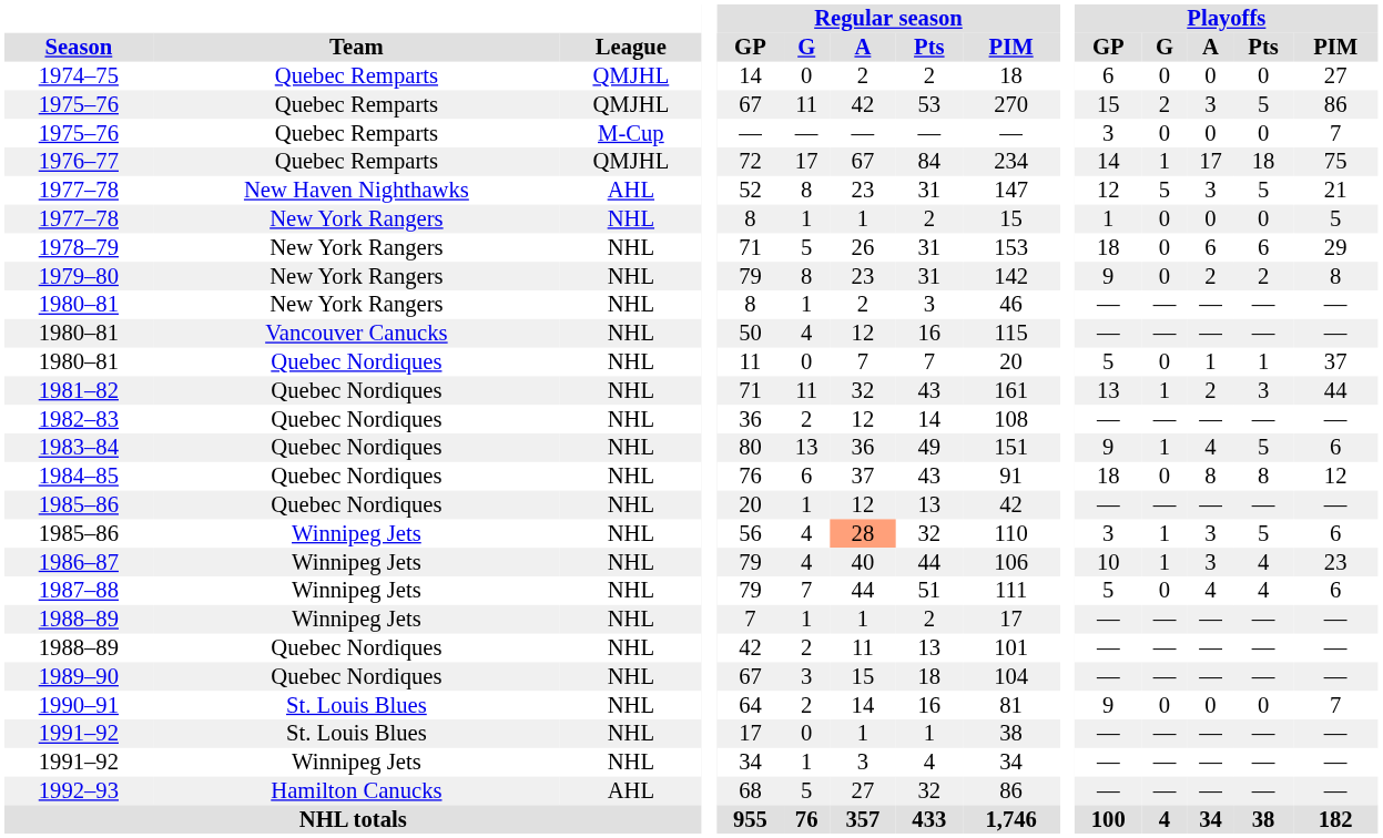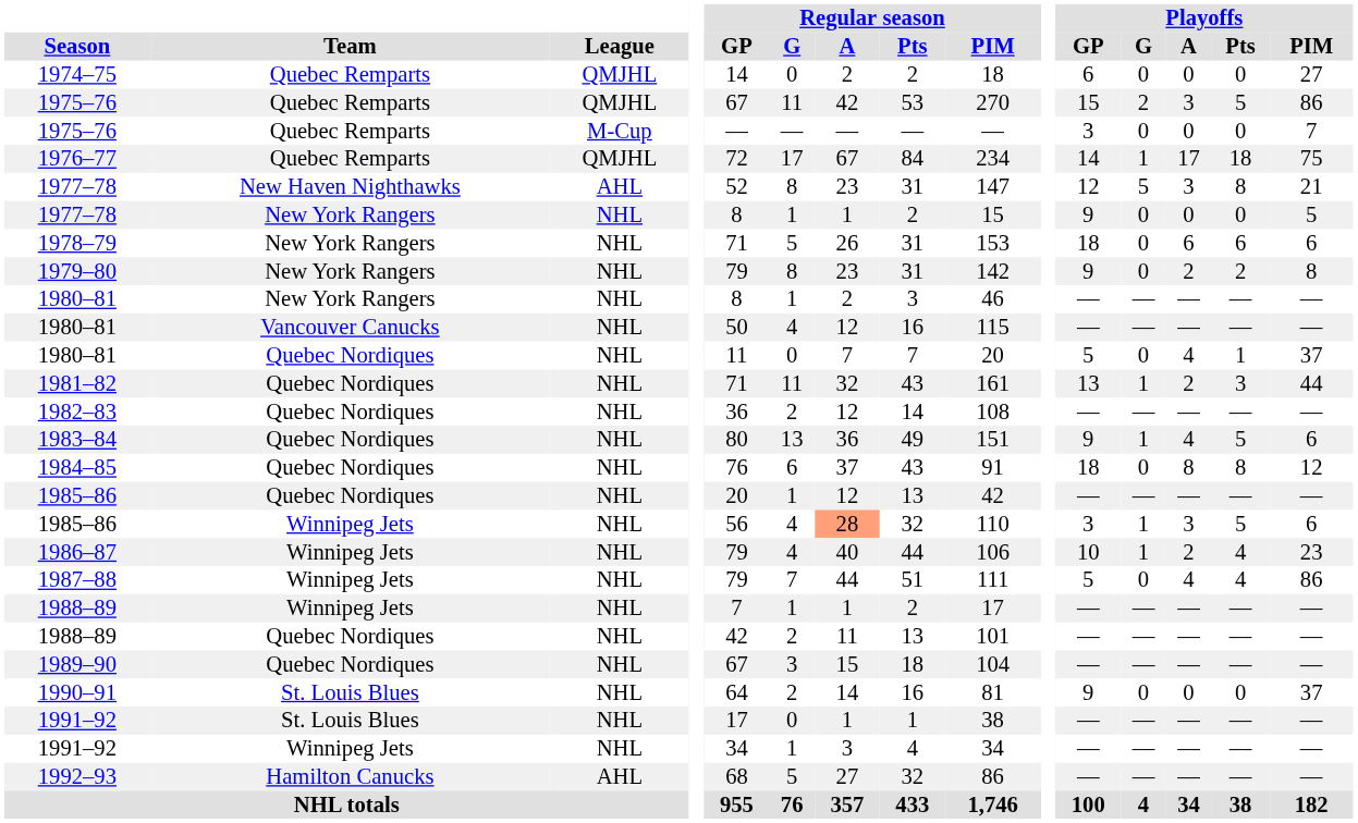 <table border="0" cellpadding="1" cellspacing="0" style="text-align:center; width:60em;">
 <tr style="background:#e0e0e0;">
 <th colspan="3"  bgcolor="#ffffff"> </th>
 <th rowspan="99" bgcolor="#ffffff"> </th>
 <th colspan="5"><a href='#'>Regular season</a></th>
 <th rowspan="99" bgcolor="#ffffff"> </th>
 <th colspan="5"><a href='#'>Playoffs</a></th>
 </tr>
 <tr style="background:#e0e0e0;">
 <th><a href='#'>Season</a></th>
 <th>Team</th>
 <th>League</th>
 <th>GP</th>
 <th><a href='#'>G</a></th>
 <th><a href='#'>A</a></th>
 <th><a href='#'>Pts</a></th>
 <th><a href='#'>PIM</a></th>
 <th>GP</th>
 <th>G</th>
 <th>A</th>
 <th>Pts</th>
 <th>PIM</th>
 </tr>
 <tr>
 <td><a href='#'>1974–75</a></td>
 <td><a href='#'>Quebec Remparts</a></td>
 <td><a href='#'>QMJHL</a></td>
 <td>14</td>
 <td>0</td>
 <td>2</td>
 <td>2</td>
 <td>18</td>
 <td>6</td>
 <td>0</td>
 <td>0</td>
 <td>0</td>
 <td>27</td>
 </tr>
 <tr style="background:#f0f0f0;">
 <td><a href='#'>1975–76</a></td>
 <td>Quebec Remparts</td>
 <td>QMJHL</td>
 <td>67</td>
 <td>11</td>
 <td>42</td>
 <td>53</td>
 <td>270</td>
 <td>15</td>
 <td>2</td>
 <td>3</td>
 <td>5</td>
 <td>86</td>
 </tr>
 <tr>
 <td><a href='#'>1975–76</a></td>
 <td>Quebec Remparts</td>
 <td><a href='#'>M-Cup</a></td>
 <td>—</td>
 <td>—</td>
 <td>—</td>
 <td>—</td>
 <td>—</td>
 <td>3</td>
 <td>0</td>
 <td>0</td>
 <td>0</td>
 <td>7</td>
 </tr>
 <tr style="background:#f0f0f0;">
 <td><a href='#'>1976–77</a></td>
 <td>Quebec Remparts</td>
 <td>QMJHL</td>
 <td>72</td>
 <td>17</td>
 <td>67</td>
 <td>84</td>
 <td>234</td>
 <td>14</td>
 <td>1</td>
 <td>17</td>
 <td>18</td>
 <td>75</td>
 </tr>
 <tr>
 <td><a href='#'>1977–78</a></td>
 <td><a href='#'>New Haven Nighthawks</a></td>
 <td><a href='#'>AHL</a></td>
 <td>52</td>
 <td>8</td>
 <td>23</td>
 <td>31</td>
 <td>147</td>
 <td>12</td>
 <td>5</td>
 <td>3</td>
-<td>5</td>
+<td>8</td>
 <td>21</td>
 </tr>
 <tr style="background:#f0f0f0;">
 <td><a href='#'>1977–78</a></td>
 <td><a href='#'>New York Rangers</a></td>
 <td><a href='#'>NHL</a></td>
 <td>8</td>
 <td>1</td>
 <td>1</td>
 <td>2</td>
 <td>15</td>
-<td>1</td>
+<td>9</td>
 <td>0</td>
 <td>0</td>
 <td>0</td>
 <td>5</td>
 </tr>
 <tr>
 <td><a href='#'>1978–79</a></td>
 <td>New York Rangers</td>
 <td>NHL</td>
 <td>71</td>
 <td>5</td>
 <td>26</td>
 <td>31</td>
 <td>153</td>
 <td>18</td>
 <td>0</td>
 <td>6</td>
 <td>6</td>
-<td>29</td>
+<td>6</td>
 </tr>
 <tr style="background:#f0f0f0;">
 <td><a href='#'>1979–80</a></td>
 <td>New York Rangers</td>
 <td>NHL</td>
 <td>79</td>
 <td>8</td>
 <td>23</td>
 <td>31</td>
 <td>142</td>
 <td>9</td>
 <td>0</td>
 <td>2</td>
 <td>2</td>
 <td>8</td>
 </tr>
 <tr>
 <td><a href='#'>1980–81</a></td>
 <td>New York Rangers</td>
 <td>NHL</td>
 <td>8</td>
 <td>1</td>
 <td>2</td>
 <td>3</td>
 <td>46</td>
 <td>—</td>
 <td>—</td>
 <td>—</td>
 <td>—</td>
 <td>—</td>
 </tr>
 <tr style="background:#f0f0f0;">
 <td>1980–81</td>
 <td><a href='#'>Vancouver Canucks</a></td>
 <td>NHL</td>
 <td>50</td>
 <td>4</td>
 <td>12</td>
 <td>16</td>
 <td>115</td>
 <td>—</td>
 <td>—</td>
 <td>—</td>
 <td>—</td>
 <td>—</td>
 </tr>
 <tr>
 <td>1980–81</td>
 <td><a href='#'>Quebec Nordiques</a></td>
 <td>NHL</td>
 <td>11</td>
 <td>0</td>
 <td>7</td>
 <td>7</td>
 <td>20</td>
 <td>5</td>
 <td>0</td>
-<td>1</td>
+<td>4</td>
 <td>1</td>
 <td>37</td>
 </tr>
 <tr style="background:#f0f0f0;">
 <td><a href='#'>1981–82</a></td>
 <td>Quebec Nordiques</td>
 <td>NHL</td>
 <td>71</td>
 <td>11</td>
 <td>32</td>
 <td>43</td>
 <td>161</td>
 <td>13</td>
 <td>1</td>
 <td>2</td>
 <td>3</td>
 <td>44</td>
 </tr>
 <tr>
 <td><a href='#'>1982–83</a></td>
 <td>Quebec Nordiques</td>
 <td>NHL</td>
 <td>36</td>
 <td>2</td>
 <td>12</td>
 <td>14</td>
 <td>108</td>
 <td>—</td>
 <td>—</td>
 <td>—</td>
 <td>—</td>
 <td>—</td>
 </tr>
 <tr style="background:#f0f0f0;">
 <td><a href='#'>1983–84</a></td>
 <td>Quebec Nordiques</td>
 <td>NHL</td>
 <td>80</td>
 <td>13</td>
 <td>36</td>
 <td>49</td>
 <td>151</td>
 <td>9</td>
 <td>1</td>
 <td>4</td>
 <td>5</td>
 <td>6</td>
 </tr>
 <tr>
 <td><a href='#'>1984–85</a></td>
 <td>Quebec Nordiques</td>
 <td>NHL</td>
 <td>76</td>
 <td>6</td>
 <td>37</td>
 <td>43</td>
 <td>91</td>
 <td>18</td>
 <td>0</td>
 <td>8</td>
 <td>8</td>
 <td>12</td>
 </tr>
 <tr style="background:#f0f0f0;">
 <td><a href='#'>1985–86</a></td>
 <td>Quebec Nordiques</td>
 <td>NHL</td>
 <td>20</td>
 <td>1</td>
 <td>12</td>
 <td>13</td>
 <td>42</td>
 <td>—</td>
 <td>—</td>
 <td>—</td>
 <td>—</td>
 <td>—</td>
 </tr>
 <tr>
 <td>1985–86</td>
 <td><a href='#'>Winnipeg Jets</a></td>
 <td>NHL</td>
 <td>56</td>
 <td>4</td>
 <td style="background: lightsalmon;">28</td>
 <td>32</td>
 <td>110</td>
 <td>3</td>
 <td>1</td>
 <td>3</td>
 <td>5</td>
 <td>6</td>
 </tr>
 <tr style="background:#f0f0f0;">
 <td><a href='#'>1986–87</a></td>
 <td>Winnipeg Jets</td>
 <td>NHL</td>
 <td>79</td>
 <td>4</td>
 <td>40</td>
 <td>44</td>
 <td>106</td>
 <td>10</td>
 <td>1</td>
-<td>3</td>
+<td>2</td>
 <td>4</td>
 <td>23</td>
 </tr>
 <tr>
 <td><a href='#'>1987–88</a></td>
 <td>Winnipeg Jets</td>
 <td>NHL</td>
 <td>79</td>
 <td>7</td>
 <td>44</td>
 <td>51</td>
 <td>111</td>
 <td>5</td>
 <td>0</td>
 <td>4</td>
 <td>4</td>
-<td>6</td>
+<td>86</td>
 </tr>
 <tr style="background:#f0f0f0;">
 <td><a href='#'>1988–89</a></td>
 <td>Winnipeg Jets</td>
 <td>NHL</td>
 <td>7</td>
 <td>1</td>
 <td>1</td>
 <td>2</td>
 <td>17</td>
 <td>—</td>
 <td>—</td>
 <td>—</td>
 <td>—</td>
 <td>—</td>
 </tr>
 <tr>
 <td>1988–89</td>
 <td>Quebec Nordiques</td>
 <td>NHL</td>
 <td>42</td>
 <td>2</td>
 <td>11</td>
 <td>13</td>
 <td>101</td>
 <td>—</td>
 <td>—</td>
 <td>—</td>
 <td>—</td>
 <td>—</td>
 </tr>
 <tr style="background:#f0f0f0;">
 <td><a href='#'>1989–90</a></td>
 <td>Quebec Nordiques</td>
 <td>NHL</td>
 <td>67</td>
 <td>3</td>
 <td>15</td>
 <td>18</td>
 <td>104</td>
 <td>—</td>
 <td>—</td>
 <td>—</td>
 <td>—</td>
 <td>—</td>
 </tr>
 <tr>
 <td><a href='#'>1990–91</a></td>
 <td><a href='#'>St. Louis Blues</a></td>
 <td>NHL</td>
 <td>64</td>
 <td>2</td>
 <td>14</td>
 <td>16</td>
 <td>81</td>
 <td>9</td>
 <td>0</td>
 <td>0</td>
 <td>0</td>
-<td>7</td>
+<td>37</td>
 </tr>
 <tr style="background:#f0f0f0;">
 <td><a href='#'>1991–92</a></td>
 <td>St. Louis Blues</td>
 <td>NHL</td>
 <td>17</td>
 <td>0</td>
 <td>1</td>
 <td>1</td>
 <td>38</td>
 <td>—</td>
 <td>—</td>
 <td>—</td>
 <td>—</td>
 <td>—</td>
 </tr>
 <tr>
 <td>1991–92</td>
 <td>Winnipeg Jets</td>
 <td>NHL</td>
 <td>34</td>
 <td>1</td>
 <td>3</td>
 <td>4</td>
 <td>34</td>
 <td>—</td>
 <td>—</td>
 <td>—</td>
 <td>—</td>
 <td>—</td>
 </tr>
 <tr style="background:#f0f0f0;">
 <td><a href='#'>1992–93</a></td>
 <td><a href='#'>Hamilton Canucks</a></td>
 <td>AHL</td>
 <td>68</td>
 <td>5</td>
 <td>27</td>
 <td>32</td>
 <td>86</td>
 <td>—</td>
 <td>—</td>
 <td>—</td>
 <td>—</td>
 <td>—</td>
 </tr>
 <tr style="background:#e0e0e0;">
 <th colspan="3">NHL totals</th>
 <th>955</th>
 <th>76</th>
 <th>357</th>
 <th>433</th>
 <th>1,746</th>
 <th>100</th>
 <th>4</th>
 <th>34</th>
 <th>38</th>
 <th>182</th>
 </tr>
 </table>
